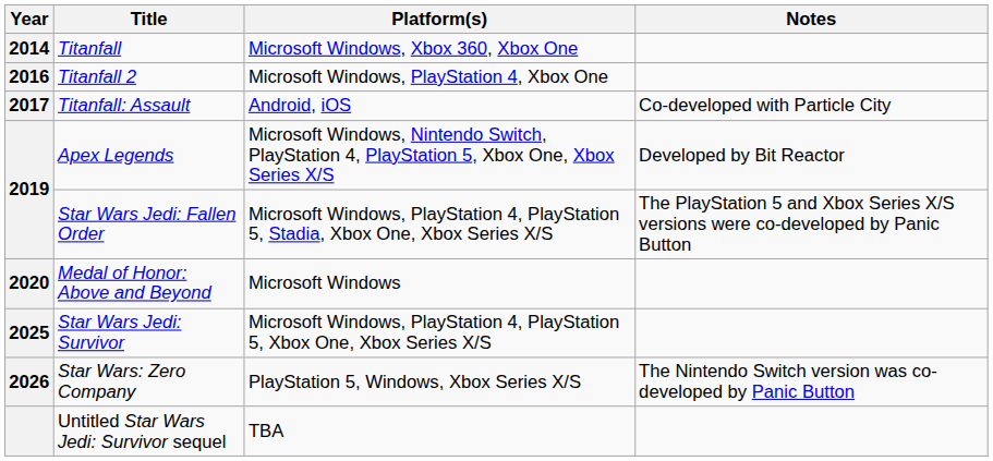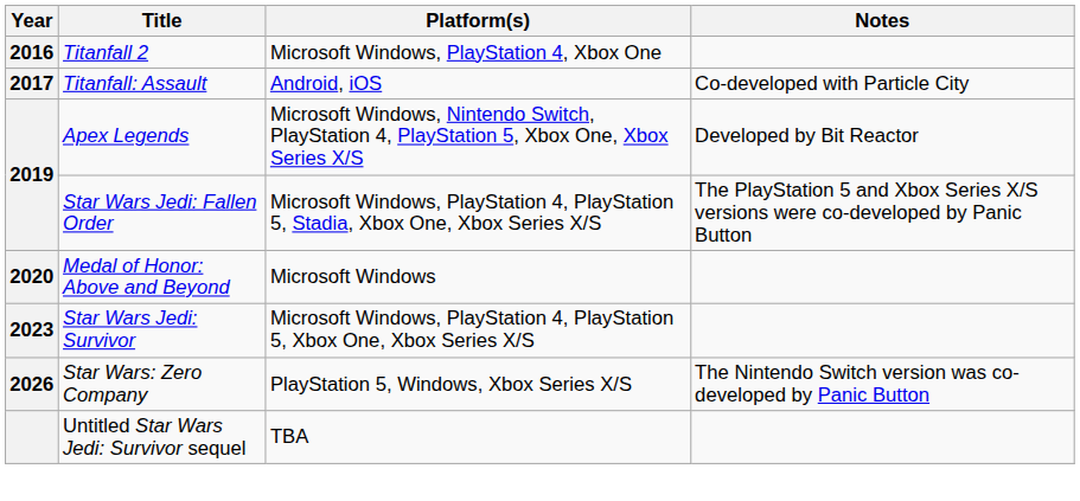 <table class="wikitable sortable plainrowheaders">
 <tr>
 <th scope="col">Year</th>
 <th scope="col">Title</th>
 <th scope="col">Platform(s)</th>
 <th scope="col" class="unsortable">Notes</th>
-</tr>
-<tr>
-<th scope="row">2014</th>
-<td><em><a href='#'>Titanfall</a></em></td>
-<td><a href='#'>Microsoft Windows</a>, <a href='#'>Xbox 360</a>, <a href='#'>Xbox One</a></td>
-<td></td>
 </tr>
 <tr>
 <th scope="row">2016</th>
 <td><em><a href='#'>Titanfall 2</a></em></td>
 <td>Microsoft Windows, <a href='#'>PlayStation 4</a>, Xbox One</td>
 <td></td>
 </tr>
 <tr>
 <th scope="row">2017</th>
 <td><em><a href='#'>Titanfall: Assault</a></em></td>
 <td><a href='#'>Android</a>, <a href='#'>iOS</a></td>
 <td>Co-developed with Particle City</td>
 </tr>
 <tr>
 <th scope="row" rowspan="2">2019</th>
 <td><em><a href='#'>Apex Legends</a></em></td>
 <td>Microsoft Windows, <a href='#'>Nintendo Switch</a>, PlayStation 4, <a href='#'>PlayStation 5</a>, Xbox One, <a href='#'>Xbox Series X/S</a></td>
 <td>Developed by Bit Reactor</td>
 </tr>
 <tr>
 <td><em><a href='#'>Star Wars Jedi: Fallen Order</a></em></td>
 <td>Microsoft Windows, PlayStation 4, PlayStation 5, <a href='#'>Stadia</a>, Xbox One, Xbox Series X/S</td>
 <td>The PlayStation 5 and Xbox Series X/S versions were co-developed by Panic Button</td>
 </tr>
 <tr>
 <th scope="row">2020</th>
 <td><em><a href='#'>Medal of Honor: Above and Beyond</a></em></td>
 <td>Microsoft Windows</td>
 <td></td>
 </tr>
 <tr>
-<th scope="row">2025</th>
+<th scope="row">2023</th>
 <td><em><a href='#'>Star Wars Jedi: Survivor</a></em></td>
 <td>Microsoft Windows, PlayStation 4, PlayStation 5, Xbox One, Xbox Series X/S</td>
 <td></td>
 </tr>
 <tr>
 <th>2026</th>
 <td><em>Star Wars: Zero Company</em></td>
 <td>PlayStation 5, Windows, Xbox Series X/S</td>
 <td>The Nintendo Switch version was co-developed by <a href='#'>Panic Button</a></td>
 </tr>
 <tr>
 <th></th>
 <td>Untitled <em>Star Wars Jedi: Survivor</em> sequel</td>
 <td>TBA</td>
 <td></td>
 </tr>
 </table>
